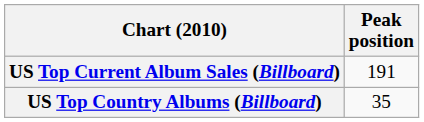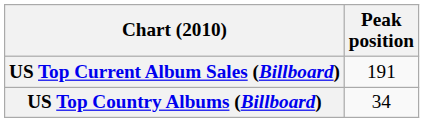 <table class="wikitable sortable plainrowheaders" style="text-align:center">
 <tr>
 <th scope="col">Chart (2010)</th>
 <th scope="col">Peak<br>position</th>
 </tr>
 <tr>
 <th scope="row">US <a href='#'>Top Current Album Sales</a> (<em><a href='#'>Billboard</a></em>)</th>
 <td>191</td>
 </tr>
 <tr>
 <th scope="row">US <a href='#'>Top Country Albums</a> (<em><a href='#'>Billboard</a></em>)</th>
-<td>35</td>
+<td>34</td>
 </tr>
 </table>
